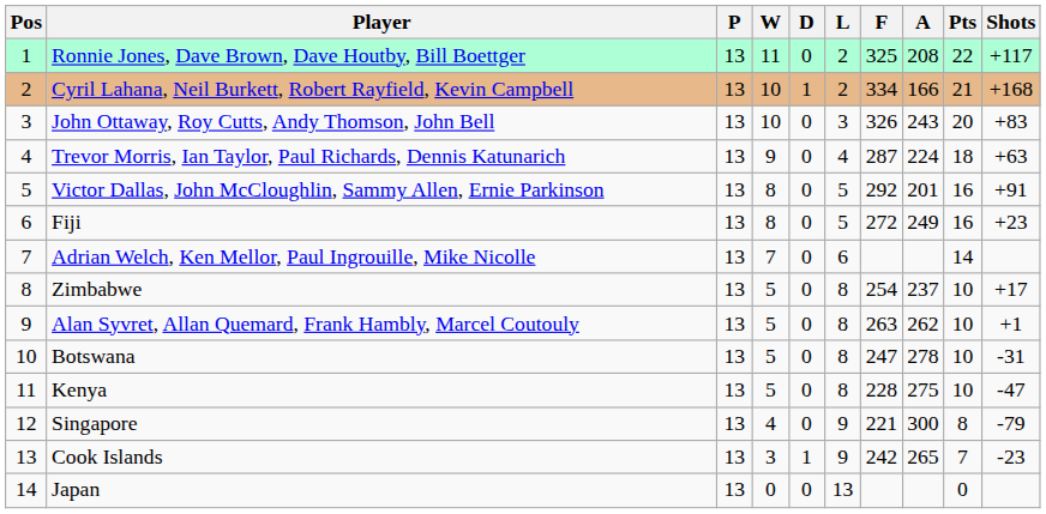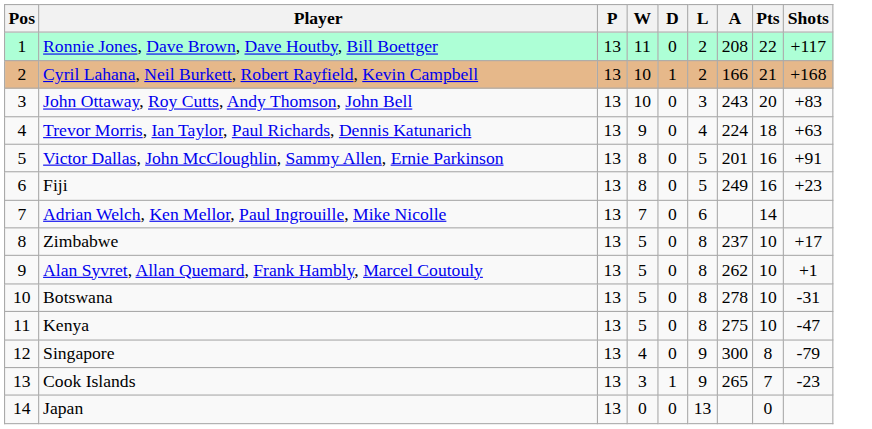 <table class="wikitable" style="font-size: 100%">
 <tr>
 <th width=20>Pos</th>
 <th width=500>Player</th>
 <th width=20>P</th>
 <th width=20>W</th>
 <th width=20>D</th>
 <th width=20>L</th>
-<th width=20>F</th>
 <th width=20>A</th>
 <th width=20>Pts</th>
 <th width=30>Shots</th>
 </tr>
 <tr align=center style="background: #ADFFD6;">
 <td>1</td>
 <td align="left"> <a href='#'>Ronnie Jones</a>, <a href='#'>Dave Brown</a>, <a href='#'>Dave Houtby</a>, <a href='#'>Bill Boettger</a></td>
 <td>13</td>
 <td>11</td>
 <td>0</td>
 <td>2</td>
-<td>325</td>
 <td>208</td>
 <td>22</td>
 <td>+117</td>
 </tr>
 <tr align=center style="background: #E6B88A;">
 <td>2</td>
 <td align="left"> <a href='#'>Cyril Lahana</a>, <a href='#'>Neil Burkett</a>, <a href='#'>Robert Rayfield</a>, <a href='#'>Kevin Campbell</a></td>
 <td>13</td>
 <td>10</td>
 <td>1</td>
 <td>2</td>
-<td>334</td>
 <td>166</td>
 <td>21</td>
 <td>+168</td>
 </tr>
 <tr align=center>
 <td>3</td>
 <td align="left"> <a href='#'>John Ottaway</a>, <a href='#'>Roy Cutts</a>, <a href='#'>Andy Thomson</a>, <a href='#'>John Bell</a></td>
 <td>13</td>
 <td>10</td>
 <td>0</td>
 <td>3</td>
-<td>326</td>
 <td>243</td>
 <td>20</td>
 <td>+83</td>
 </tr>
 <tr align=center>
 <td>4</td>
 <td align="left"> <a href='#'>Trevor Morris</a>, <a href='#'>Ian Taylor</a>, <a href='#'>Paul Richards</a>, <a href='#'>Dennis Katunarich</a></td>
 <td>13</td>
 <td>9</td>
 <td>0</td>
 <td>4</td>
-<td>287</td>
 <td>224</td>
 <td>18</td>
 <td>+63</td>
 </tr>
 <tr align=center>
 <td>5</td>
 <td align="left"> <a href='#'>Victor Dallas</a>, <a href='#'>John McCloughlin</a>, <a href='#'>Sammy Allen</a>, <a href='#'>Ernie Parkinson</a></td>
 <td>13</td>
 <td>8</td>
 <td>0</td>
 <td>5</td>
-<td>292</td>
 <td>201</td>
 <td>16</td>
 <td>+91</td>
 </tr>
 <tr align=center>
 <td>6</td>
 <td align="left"> Fiji</td>
 <td>13</td>
 <td>8</td>
 <td>0</td>
 <td>5</td>
-<td>272</td>
 <td>249</td>
 <td>16</td>
 <td>+23</td>
 </tr>
 <tr align=center>
 <td>7</td>
 <td align="left"> <a href='#'>Adrian Welch</a>, <a href='#'>Ken Mellor</a>, <a href='#'>Paul Ingrouille</a>, <a href='#'>Mike Nicolle</a></td>
 <td>13</td>
 <td>7</td>
 <td>0</td>
 <td>6</td>
 <td></td>
-<td></td>
 <td>14</td>
 <td></td>
 </tr>
 <tr align=center>
 <td>8</td>
 <td align="left"> Zimbabwe</td>
 <td>13</td>
 <td>5</td>
 <td>0</td>
 <td>8</td>
-<td>254</td>
 <td>237</td>
 <td>10</td>
 <td>+17</td>
 </tr>
 <tr align=center>
 <td>9</td>
 <td align="left"> <a href='#'>Alan Syvret</a>, <a href='#'>Allan Quemard</a>, <a href='#'>Frank Hambly</a>, <a href='#'>Marcel Coutouly</a></td>
 <td>13</td>
 <td>5</td>
 <td>0</td>
 <td>8</td>
-<td>263</td>
 <td>262</td>
 <td>10</td>
 <td>+1</td>
 </tr>
 <tr align=center>
 <td>10</td>
 <td align="left"> Botswana</td>
 <td>13</td>
 <td>5</td>
 <td>0</td>
 <td>8</td>
-<td>247</td>
 <td>278</td>
 <td>10</td>
 <td>-31</td>
 </tr>
 <tr align=center>
 <td>11</td>
 <td align="left"> Kenya</td>
 <td>13</td>
 <td>5</td>
 <td>0</td>
 <td>8</td>
-<td>228</td>
 <td>275</td>
 <td>10</td>
 <td>-47</td>
 </tr>
 <tr align=center>
 <td>12</td>
 <td align="left"> Singapore</td>
 <td>13</td>
 <td>4</td>
 <td>0</td>
 <td>9</td>
-<td>221</td>
 <td>300</td>
 <td>8</td>
 <td>-79</td>
 </tr>
 <tr align=center>
 <td>13</td>
 <td align="left"> Cook Islands</td>
 <td>13</td>
 <td>3</td>
 <td>1</td>
 <td>9</td>
-<td>242</td>
 <td>265</td>
 <td>7</td>
 <td>-23</td>
 </tr>
 <tr align=center>
 <td>14</td>
 <td align="left"> Japan</td>
 <td>13</td>
 <td>0</td>
 <td>0</td>
 <td>13</td>
 <td></td>
-<td></td>
 <td>0</td>
 <td></td>
 </tr>
 </table>
